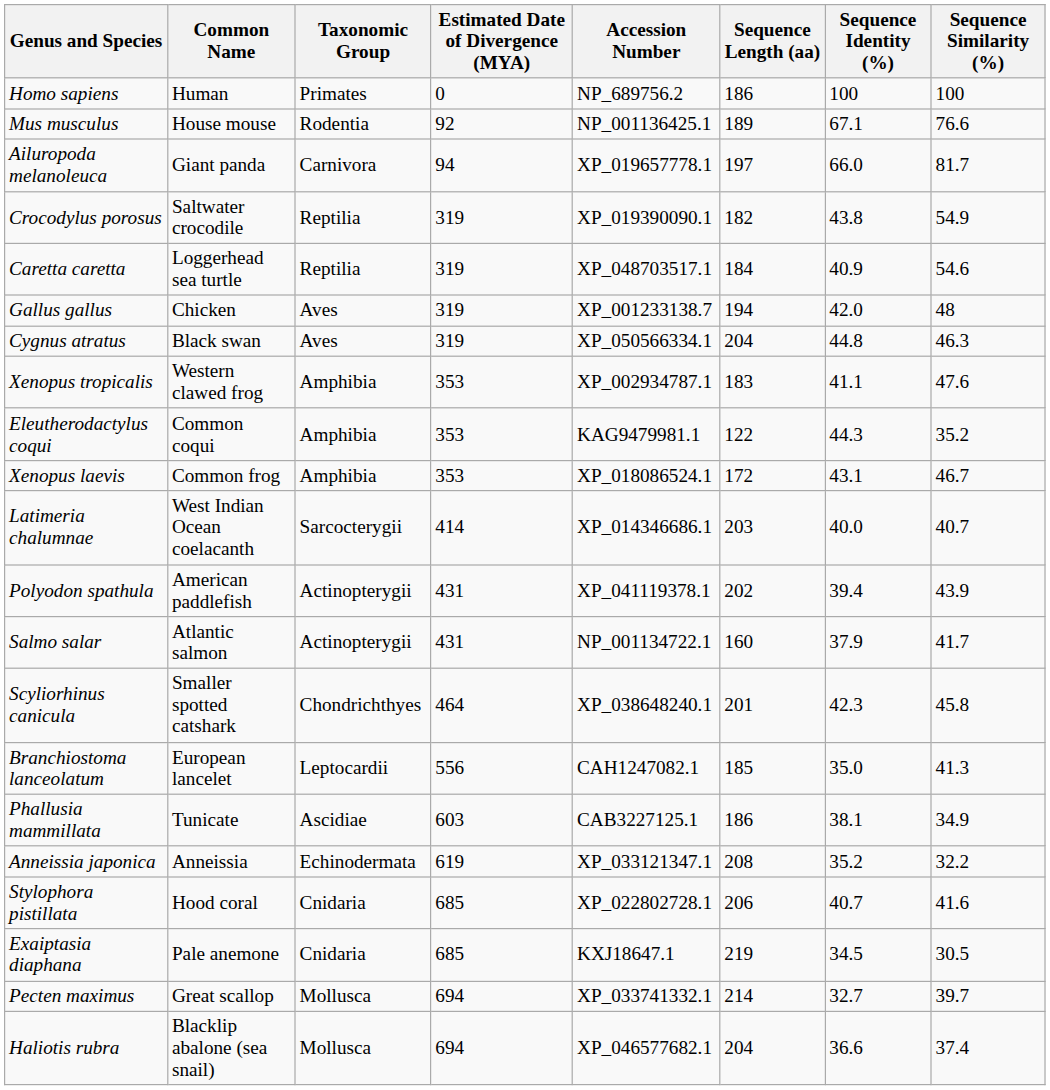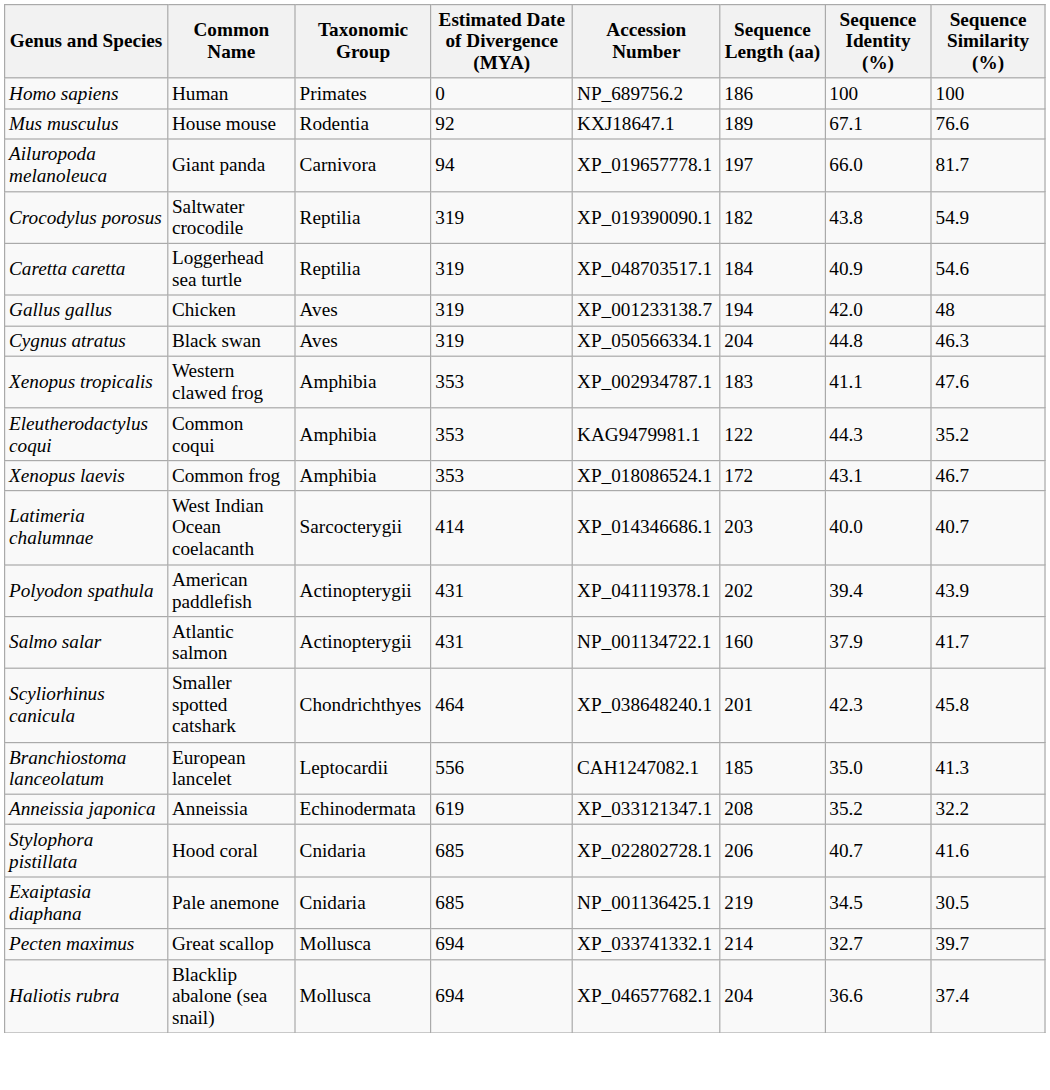 <table class="wikitable">
 <tr>
 <th>Genus and Species</th>
 <th>Common Name</th>
 <th>Taxonomic Group</th>
 <th>Estimated Date of Divergence (MYA)</th>
 <th>Accession Number</th>
 <th>Sequence Length (aa)</th>
 <th>Sequence Identity (%)</th>
 <th>Sequence Similarity (%)</th>
 </tr>
 <tr>
 <td><em>Homo sapiens</em></td>
 <td>Human</td>
 <td>Primates</td>
 <td>0</td>
 <td>NP_689756.2</td>
 <td>186</td>
 <td>100</td>
 <td>100</td>
 </tr>
 <tr>
 <td><em>Mus musculus</em></td>
 <td>House mouse</td>
 <td>Rodentia</td>
 <td>92</td>
-<td>NP_001136425.1</td>
+<td>KXJ18647.1</td>
 <td>189</td>
 <td>67.1</td>
 <td>76.6</td>
 </tr>
 <tr>
 <td><em>Ailuropoda melanoleuca</em></td>
 <td>Giant panda</td>
 <td>Carnivora</td>
 <td>94</td>
 <td>XP_019657778.1</td>
 <td>197</td>
 <td>66.0</td>
 <td>81.7</td>
 </tr>
 <tr>
 <td><em>Crocodylus porosus</em></td>
 <td>Saltwater crocodile</td>
 <td>Reptilia</td>
 <td>319</td>
 <td>XP_019390090.1</td>
 <td>182</td>
 <td>43.8</td>
 <td>54.9</td>
 </tr>
 <tr>
 <td><em>Caretta caretta</em></td>
 <td>Loggerhead sea turtle</td>
 <td>Reptilia</td>
 <td>319</td>
 <td>XP_048703517.1</td>
 <td>184</td>
 <td>40.9</td>
 <td>54.6</td>
 </tr>
 <tr>
 <td><em>Gallus gallus</em></td>
 <td>Chicken</td>
 <td>Aves</td>
 <td>319</td>
 <td>XP_001233138.7</td>
 <td>194</td>
 <td>42.0</td>
 <td>48</td>
 </tr>
 <tr>
 <td><em>Cygnus atratus</em></td>
 <td>Black swan</td>
 <td>Aves</td>
 <td>319</td>
 <td>XP_050566334.1</td>
 <td>204</td>
 <td>44.8</td>
 <td>46.3</td>
 </tr>
 <tr>
 <td><em>Xenopus tropicalis</em></td>
 <td>Western clawed frog</td>
 <td>Amphibia</td>
 <td>353</td>
 <td>XP_002934787.1</td>
 <td>183</td>
 <td>41.1</td>
 <td>47.6</td>
 </tr>
 <tr>
 <td><em>Eleutherodactylus coqui</em></td>
 <td>Common coqui</td>
 <td>Amphibia</td>
 <td>353</td>
 <td>KAG9479981.1</td>
 <td>122</td>
 <td>44.3</td>
 <td>35.2</td>
 </tr>
 <tr>
 <td><em>Xenopus laevis</em></td>
 <td>Common frog</td>
 <td>Amphibia</td>
 <td>353</td>
 <td>XP_018086524.1</td>
 <td>172</td>
 <td>43.1</td>
 <td>46.7</td>
 </tr>
 <tr>
 <td><em>Latimeria chalumnae</em></td>
 <td>West Indian Ocean coelacanth</td>
 <td>Sarcocterygii</td>
 <td>414</td>
 <td>XP_014346686.1</td>
 <td>203</td>
 <td>40.0</td>
 <td>40.7</td>
 </tr>
 <tr>
 <td><em>Polyodon spathula</em></td>
 <td>American paddlefish</td>
 <td>Actinopterygii</td>
 <td>431</td>
 <td>XP_041119378.1</td>
 <td>202</td>
 <td>39.4</td>
 <td>43.9</td>
 </tr>
 <tr>
 <td><em>Salmo salar</em></td>
 <td>Atlantic salmon</td>
 <td>Actinopterygii</td>
 <td>431</td>
 <td>NP_001134722.1</td>
 <td>160</td>
 <td>37.9</td>
 <td>41.7</td>
 </tr>
 <tr>
 <td><em>Scyliorhinus canicula</em></td>
 <td>Smaller spotted catshark</td>
 <td>Chondrichthyes</td>
 <td>464</td>
 <td>XP_038648240.1</td>
 <td>201</td>
 <td>42.3</td>
 <td>45.8</td>
 </tr>
 <tr>
 <td><em>Branchiostoma lanceolatum</em></td>
 <td>European lancelet</td>
 <td>Leptocardii</td>
 <td>556</td>
 <td>CAH1247082.1</td>
 <td>185</td>
 <td>35.0</td>
 <td>41.3</td>
 </tr>
 <tr>
-<td><em>Phallusia mammillata</em></td>
-<td>Tunicate</td>
-<td>Ascidiae</td>
-<td>603</td>
-<td>CAB3227125.1</td>
-<td>186</td>
-<td>38.1</td>
-<td>34.9</td>
-</tr>
-<tr>
 <td><em>Anneissia japonica</em></td>
 <td>Anneissia</td>
 <td>Echinodermata</td>
 <td>619</td>
 <td>XP_033121347.1</td>
 <td>208</td>
 <td>35.2</td>
 <td>32.2</td>
 </tr>
 <tr>
 <td><em>Stylophora pistillata</em></td>
 <td>Hood coral</td>
 <td>Cnidaria</td>
 <td>685</td>
 <td>XP_022802728.1</td>
 <td>206</td>
 <td>40.7</td>
 <td>41.6</td>
 </tr>
 <tr>
 <td><em>Exaiptasia diaphana</em></td>
 <td>Pale anemone</td>
 <td>Cnidaria</td>
 <td>685</td>
-<td>KXJ18647.1</td>
+<td>NP_001136425.1</td>
 <td>219</td>
 <td>34.5</td>
 <td>30.5</td>
 </tr>
 <tr>
 <td><em>Pecten maximus</em></td>
 <td>Great scallop</td>
 <td>Mollusca</td>
 <td>694</td>
 <td>XP_033741332.1</td>
 <td>214</td>
 <td>32.7</td>
 <td>39.7</td>
 </tr>
 <tr>
 <td><em>Haliotis rubra</em></td>
 <td>Blacklip abalone (sea snail)</td>
 <td>Mollusca</td>
 <td>694</td>
 <td>XP_046577682.1</td>
 <td>204</td>
 <td>36.6</td>
 <td>37.4</td>
 </tr>
 </table>
